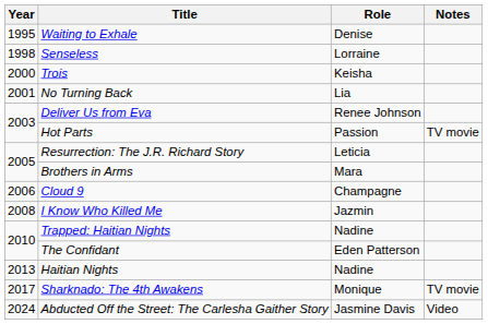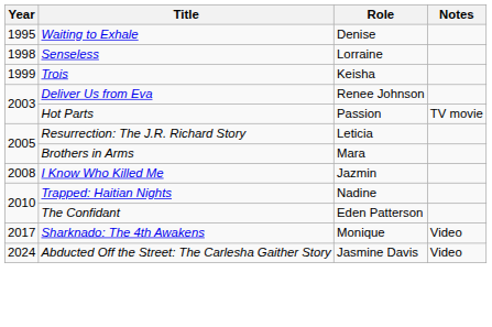 <table class="wikitable plainrowheaders sortable" style="margin-right: 0;">
 <tr>
 <th>Year</th>
 <th>Title</th>
 <th>Role</th>
 <th>Notes</th>
 </tr>
 <tr>
 <td>1995</td>
 <td><em><a href='#'>Waiting to Exhale</a></em></td>
 <td>Denise</td>
 <td></td>
 </tr>
 <tr>
 <td>1998</td>
 <td><em><a href='#'>Senseless</a></em></td>
 <td>Lorraine</td>
 <td></td>
 </tr>
 <tr>
-<td>2000</td>
+<td>1999</td>
 <td><em><a href='#'>Trois</a></em></td>
 <td>Keisha</td>
-<td></td>
-</tr>
-<tr>
-<td>2001</td>
-<td><em>No Turning Back</em></td>
-<td>Lia</td>
 <td></td>
 </tr>
 <tr>
 <td rowspan=2>2003</td>
 <td><em><a href='#'>Deliver Us from Eva</a></em></td>
 <td>Renee Johnson</td>
 <td></td>
 </tr>
 <tr>
 <td><em>Hot Parts</em></td>
 <td>Passion</td>
 <td>TV movie</td>
 </tr>
 <tr>
 <td rowspan=2>2005</td>
 <td><em>Resurrection: The J.R. Richard Story</em></td>
 <td>Leticia</td>
 <td></td>
 </tr>
 <tr>
 <td><em>Brothers in Arms</em></td>
 <td>Mara</td>
 <td></td>
 </tr>
 <tr>
-<td>2006</td>
-<td><em><a href='#'>Cloud 9</a></em></td>
-<td>Champagne</td>
-<td></td>
-</tr>
-<tr>
 <td>2008</td>
 <td><em><a href='#'>I Know Who Killed Me</a></em></td>
 <td>Jazmin</td>
 <td></td>
 </tr>
 <tr>
 <td rowspan=2>2010</td>
 <td><em><a href='#'>Trapped: Haitian Nights</a></em></td>
 <td>Nadine</td>
 <td></td>
 </tr>
 <tr>
 <td><em>The Confidant</em></td>
 <td>Eden Patterson</td>
 <td></td>
 </tr>
 <tr>
-<td>2013</td>
-<td><em>Haitian Nights</em></td>
-<td>Nadine</td>
-<td></td>
-</tr>
-<tr>
 <td>2017</td>
 <td><em><a href='#'>Sharknado: The 4th Awakens</a></em></td>
 <td>Monique</td>
-<td>TV movie</td>
+<td>Video</td>
 </tr>
 <tr>
 <td>2024</td>
 <td><em>Abducted Off the Street: The Carlesha Gaither Story</em></td>
 <td>Jasmine Davis</td>
 <td>Video</td>
 </tr>
 </table>
